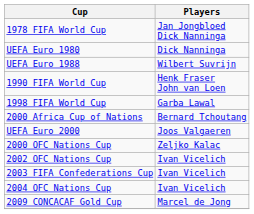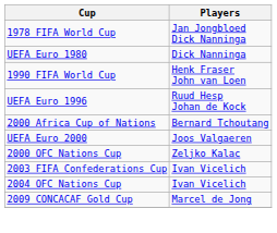 <table class="wikitable" style="text-align: left">
 <tr style="text-align: center">
 <th>Cup</th>
 <th>Players</th>
 </tr>
 <tr>
 <td align="left"> <a href='#'>1978 FIFA World Cup</a></td>
 <td> <a href='#'>Jan Jongbloed</a><br> <a href='#'>Dick Nanninga</a></td>
 </tr>
 <tr>
 <td align="left"> <a href='#'>UEFA Euro 1980</a></td>
 <td> <a href='#'>Dick Nanninga</a></td>
 </tr>
 <tr>
-<td align="left"> <a href='#'>UEFA Euro 1988</a></td>
-<td> <a href='#'>Wilbert Suvrijn</a></td>
-</tr>
-<tr>
 <td align="left"> <a href='#'>1990 FIFA World Cup</a></td>
 <td> <a href='#'>Henk Fraser</a><br> <a href='#'>John van Loen</a></td>
 </tr>
 <tr>
-<td align="left"> <a href='#'>1998 FIFA World Cup</a></td>
-<td> <a href='#'>Garba Lawal</a></td>
+<td align="left"> <a href='#'>UEFA Euro 1996</a></td>
+<td> <a href='#'>Ruud Hesp</a><br> <a href='#'>Johan de Kock</a></td>
 </tr>
 <tr>
 <td align="left"> <a href='#'>2000 Africa Cup of Nations</a></td>
 <td> <a href='#'>Bernard Tchoutang</a></td>
 </tr>
 <tr>
 <td align="left"> <a href='#'>UEFA Euro 2000</a></td>
 <td> <a href='#'>Joos Valgaeren</a></td>
 </tr>
 <tr>
 <td align="left"> <a href='#'>2000 OFC Nations Cup</a></td>
 <td> <a href='#'>Zeljko Kalac</a></td>
-</tr>
-<tr>
-<td align="left"> <a href='#'>2002 OFC Nations Cup</a></td>
-<td> <a href='#'>Ivan Vicelich</a></td>
 </tr>
 <tr>
 <td align="left"> <a href='#'>2003 FIFA Confederations Cup</a></td>
 <td> <a href='#'>Ivan Vicelich</a></td>
 </tr>
 <tr>
 <td align="left"> <a href='#'>2004 OFC Nations Cup</a></td>
 <td> <a href='#'>Ivan Vicelich</a></td>
 </tr>
 <tr>
 <td align="left"> <a href='#'>2009 CONCACAF Gold Cup</a></td>
 <td> <a href='#'>Marcel de Jong</a></td>
 </tr>
 <tr>
 </tr>
 </table>
